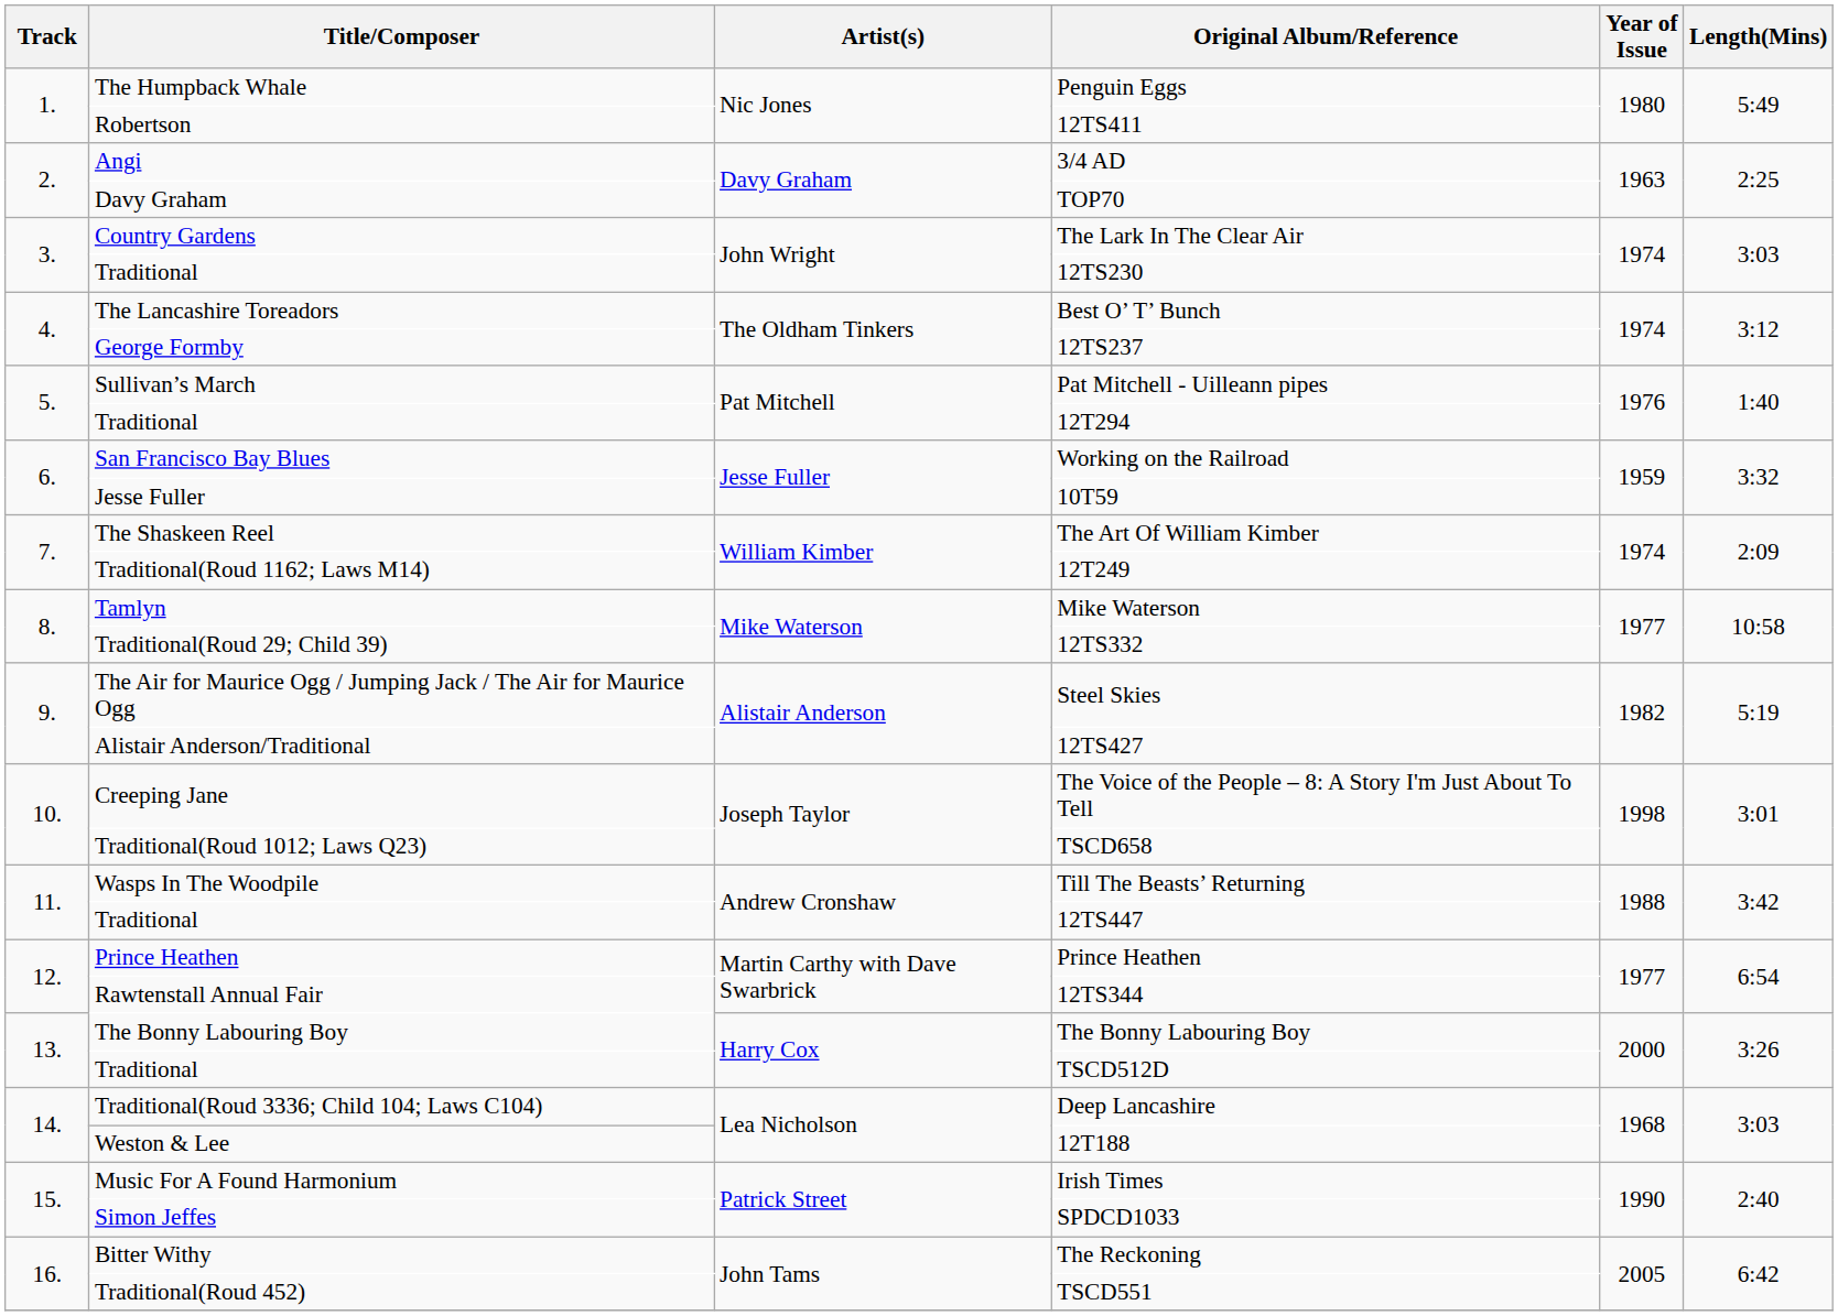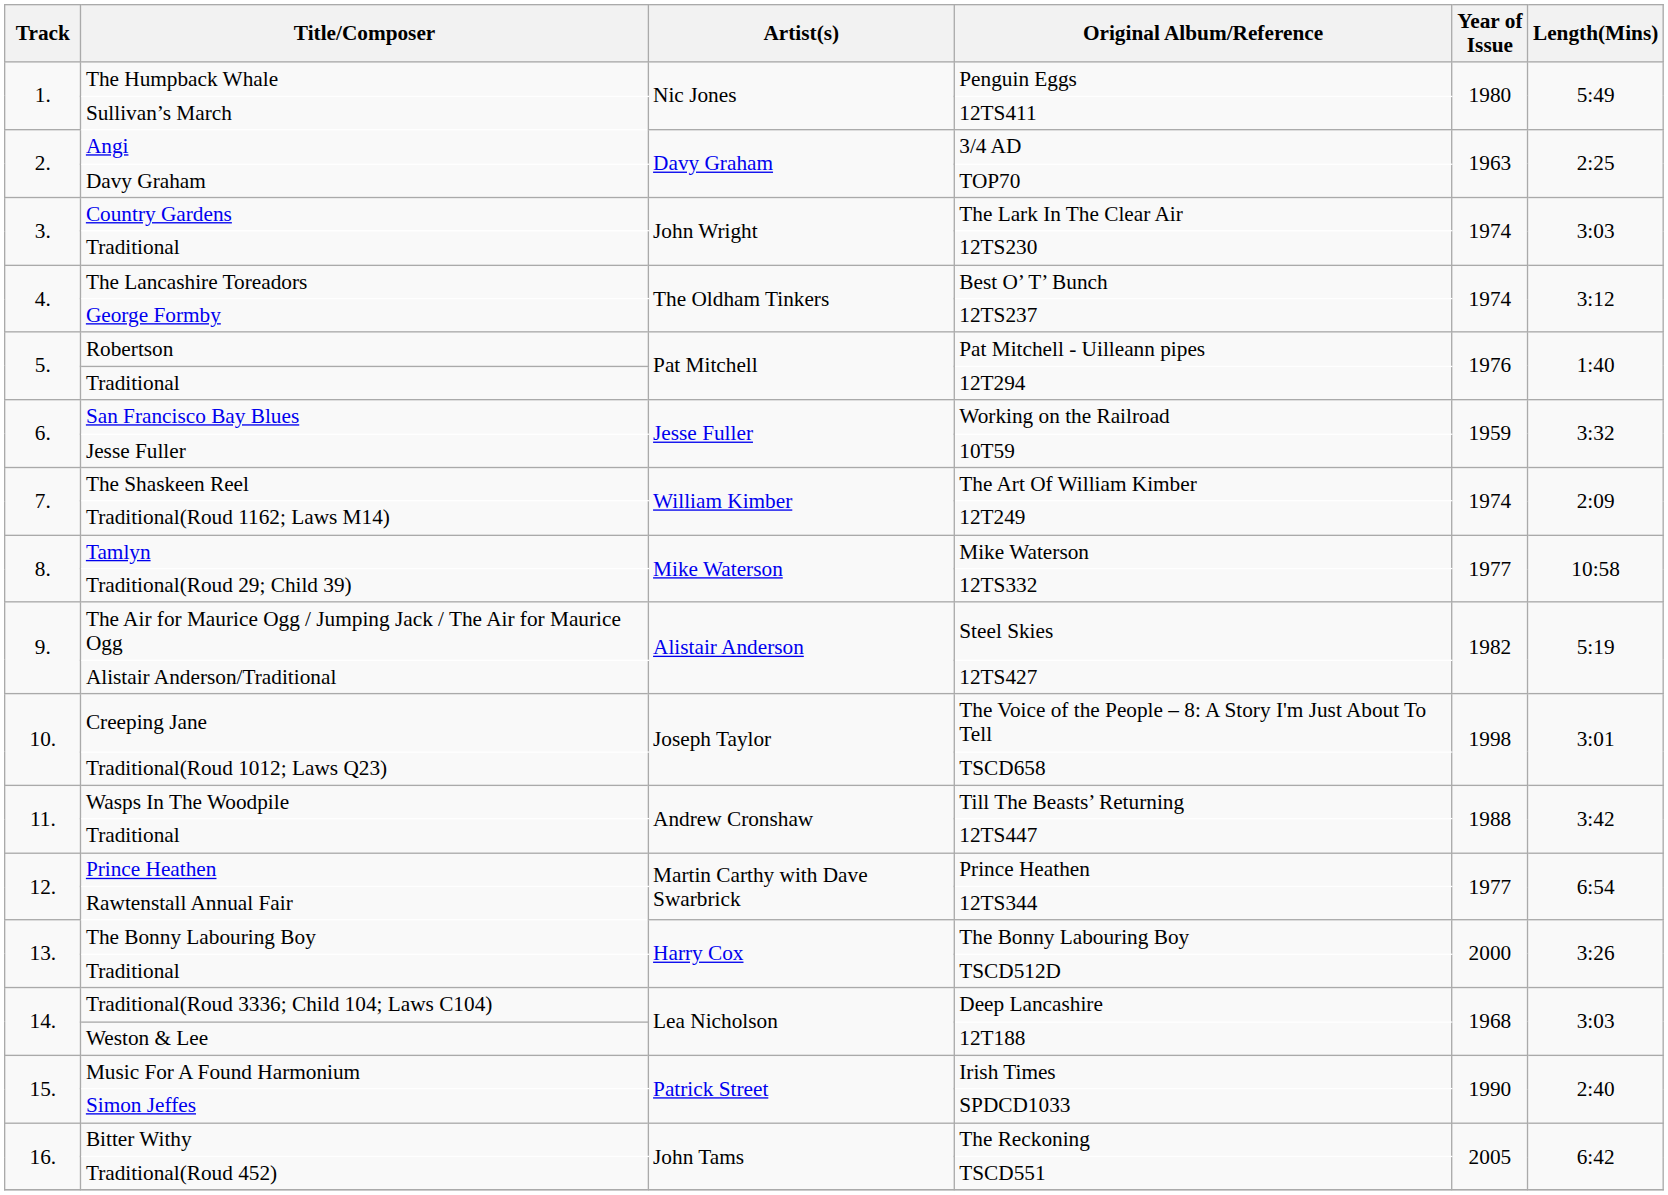 <table class="wikitable collapsible">
 <tr>
 <th style="width:  50px">Track</th>
 <th>Title/Composer</th>
 <th>Artist(s)</th>
 <th>Original Album/Reference</th>
 <th style="width:  50px">Year of Issue</th>
 <th style="width:  50px">Length(Mins)</th>
 </tr>
 <tr>
 <td rowspan="2" style="text-align: center;">1.</td>
 <td style="border-bottom: 1px solid white;">The Humpback Whale</td>
 <td rowspan="2">Nic Jones</td>
 <td style="border-bottom: 1px solid white;">Penguin Eggs</td>
 <td rowspan="2" style="text-align: center;">1980</td>
 <td rowspan="2" style="text-align: center;">5:49</td>
 </tr>
 <tr>
-<td>Robertson</td>
+<td style="border-bottom: 1px solid white;">Sullivan’s March</td>
 <td>12TS411</td>
 </tr>
 <tr>
 <td rowspan="2" style="text-align: center;">2.</td>
 <td style="border-bottom: 1px solid white;"><a href='#'>Angi</a></td>
 <td rowspan="2"><a href='#'>Davy Graham</a></td>
 <td Style="border-bottom: 1px solid white;">3/4 AD</td>
 <td rowspan="2" style="text-align: center;">1963</td>
 <td rowspan="2" style="text-align: center;">2:25</td>
 </tr>
 <tr>
 <td>Davy Graham</td>
 <td>TOP70</td>
 </tr>
 <tr>
 <td rowspan="2" style="text-align: center;">3.</td>
 <td style="border-bottom: 1px solid white;"><a href='#'>Country Gardens</a></td>
 <td rowspan="2">John Wright</td>
 <td Style="border-bottom: 1px solid white;">The Lark In The Clear Air</td>
 <td rowspan="2" style="text-align: center;">1974</td>
 <td rowspan="2" style="text-align: center;">3:03</td>
 </tr>
 <tr>
 <td>Traditional</td>
 <td>12TS230</td>
 </tr>
 <tr>
 <td rowspan="2" style="text-align: center;">4.</td>
 <td style="border-bottom: 1px solid white;">The Lancashire Toreadors</td>
 <td rowspan="2">The Oldham Tinkers</td>
 <td Style="border-bottom: 1px solid white;">Best O’ T’ Bunch</td>
 <td rowspan="2" style="text-align: center;">1974</td>
 <td rowspan="2" style="text-align: center;">3:12</td>
 </tr>
 <tr>
 <td><a href='#'>George Formby</a></td>
 <td>12TS237</td>
 </tr>
 <tr>
 <td rowspan="2" style="text-align: center;">5.</td>
-<td style="border-bottom: 1px solid white;">Sullivan’s March</td>
+<td>Robertson</td>
 <td rowspan="2">Pat Mitchell</td>
 <td Style="border-bottom: 1px solid white;">Pat Mitchell - Uilleann pipes</td>
 <td rowspan="2" style="text-align: center;">1976</td>
 <td rowspan="2" style="text-align: center;">1:40</td>
 </tr>
 <tr>
 <td>Traditional</td>
 <td>12T294</td>
 </tr>
 <tr>
 <td rowspan="2" style="text-align: center;">6.</td>
 <td style="border-bottom: 1px solid white;"><a href='#'>San Francisco Bay Blues</a></td>
 <td rowspan="2"><a href='#'>Jesse Fuller</a></td>
 <td Style="border-bottom: 1px solid white;">Working on the Railroad</td>
 <td rowspan="2" style="text-align: center;">1959</td>
 <td rowspan="2" style="text-align: center;">3:32</td>
 </tr>
 <tr>
 <td>Jesse Fuller</td>
 <td>10T59</td>
 </tr>
 <tr>
 <td rowspan="2" style="text-align: center;">7.</td>
 <td style="border-bottom: 1px solid white;">The Shaskeen Reel</td>
 <td rowspan="2"><a href='#'>William Kimber</a></td>
 <td Style="border-bottom: 1px solid white;">The Art Of William Kimber</td>
 <td rowspan="2" style="text-align: center;">1974</td>
 <td rowspan="2" style="text-align: center;">2:09</td>
 </tr>
 <tr>
 <td>Traditional(Roud 1162; Laws M14)</td>
 <td>12T249</td>
 </tr>
 <tr>
 <td rowspan="2" style="text-align: center;">8.</td>
 <td style="border-bottom: 1px solid white;"><a href='#'>Tamlyn</a></td>
 <td rowspan="2"><a href='#'>Mike Waterson</a></td>
 <td Style="border-bottom: 1px solid white;">Mike Waterson</td>
 <td rowspan="2" style="text-align: center;">1977</td>
 <td rowspan="2" style="text-align: center;">10:58</td>
 </tr>
 <tr>
 <td>Traditional(Roud 29; Child 39)</td>
 <td>12TS332</td>
 </tr>
 <tr>
 <td rowspan="2" style="text-align: center;">9.</td>
 <td style="border-bottom: 1px solid white;">The Air for Maurice Ogg / Jumping Jack / The Air for Maurice Ogg</td>
 <td rowspan="2"><a href='#'>Alistair Anderson</a></td>
 <td Style="border-bottom: 1px solid white;">Steel Skies</td>
 <td rowspan="2" style="text-align: center;">1982</td>
 <td rowspan="2" style="text-align: center;">5:19</td>
 </tr>
 <tr>
 <td>Alistair Anderson/Traditional</td>
 <td>12TS427</td>
 </tr>
 <tr>
 <td rowspan="2" style="text-align: center;">10.</td>
 <td style="border-bottom: 1px solid white;">Creeping Jane</td>
 <td rowspan="2">Joseph Taylor</td>
 <td Style="border-bottom: 1px solid white;">The Voice of the People – 8: A Story I'm Just About To Tell</td>
 <td rowspan="2" style="text-align: center;">1998</td>
 <td rowspan="2" style="text-align: center;">3:01</td>
 </tr>
 <tr>
 <td>Traditional(Roud 1012; Laws Q23)</td>
 <td>TSCD658</td>
 </tr>
 <tr>
 <td rowspan="2" style="text-align: center;">11.</td>
 <td style="border-bottom: 1px solid white;">Wasps In The Woodpile</td>
 <td rowspan="2">Andrew Cronshaw</td>
 <td Style="border-bottom: 1px solid white;">Till The Beasts’ Returning</td>
 <td rowspan="2" style="text-align: center;">1988</td>
 <td rowspan="2" style="text-align: center;">3:42</td>
 </tr>
 <tr>
 <td>Traditional</td>
 <td>12TS447</td>
 </tr>
 <tr>
 <td rowspan="2" style="text-align: center;">12.</td>
 <td style="border-bottom: 1px solid white;"><a href='#'>Prince Heathen</a></td>
 <td rowspan="2">Martin Carthy with Dave Swarbrick</td>
 <td Style="border-bottom: 1px solid white;">Prince Heathen</td>
 <td rowspan="2" style="text-align: center;">1977</td>
 <td rowspan="2" style="text-align: center;">6:54</td>
 </tr>
 <tr>
 <td style="border-bottom: 1px solid white;">Rawtenstall Annual Fair</td>
 <td>12TS344</td>
 </tr>
 <tr>
 <td rowspan="2" style="text-align: center;">13.</td>
 <td style="border-bottom: 1px solid white;">The Bonny Labouring Boy</td>
 <td rowspan="2"><a href='#'>Harry Cox</a></td>
 <td Style="border-bottom: 1px solid white;">The Bonny Labouring Boy</td>
 <td rowspan="2" style="text-align: center;">2000</td>
 <td rowspan="2" style="text-align: center;">3:26</td>
 </tr>
 <tr>
 <td>Traditional</td>
 <td>TSCD512D</td>
 </tr>
 <tr>
 <td rowspan="2" style="text-align: center;">14.</td>
 <td>Traditional(Roud 3336; Child 104; Laws C104)</td>
 <td rowspan="2">Lea Nicholson</td>
 <td Style="border-bottom: 1px solid white;">Deep Lancashire</td>
 <td rowspan="2" style="text-align: center;">1968</td>
 <td rowspan="2" style="text-align: center;">3:03</td>
 </tr>
 <tr>
 <td>Weston & Lee</td>
 <td>12T188</td>
 </tr>
 <tr>
 <td rowspan="2" style="text-align: center;">15.</td>
 <td style="border-bottom: 1px solid white;">Music For A Found Harmonium</td>
 <td rowspan="2"><a href='#'>Patrick Street</a></td>
 <td Style="border-bottom: 1px solid white;">Irish Times</td>
 <td rowspan="2" style="text-align: center;">1990</td>
 <td rowspan="2" style="text-align: center;">2:40</td>
 </tr>
 <tr>
 <td><a href='#'>Simon Jeffes</a></td>
 <td>SPDCD1033</td>
 </tr>
 <tr>
 <td rowspan="2" style="text-align: center;">16.</td>
 <td style="border-bottom: 1px solid white;">Bitter Withy</td>
 <td rowspan="2">John Tams</td>
 <td Style="border-bottom: 1px solid white;">The Reckoning</td>
 <td rowspan="2" style="text-align: center;">2005</td>
 <td rowspan="2" style="text-align: center;">6:42</td>
 </tr>
 <tr>
 <td>Traditional(Roud 452)</td>
 <td>TSCD551</td>
 </tr>
 <tr>
 </tr>
 </table>
